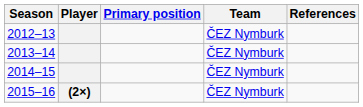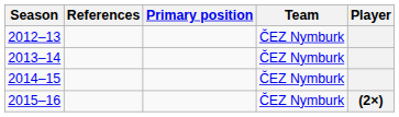 <table class="wikitable plainrowheaders sortable" summary="Season (sortable), Player (sortable), Position (sortable), Team (sortable), and References">
 <tr>
 <th scope="col">Season</th>
-<th scope="col">Player</th>
+<th scope="col" class="unsortable">References</th>
 <th scope="col"><a href='#'>Primary position</a></th>
 <th scope="col">Team</th>
-<th scope="col" class="unsortable">References</th>
+<th scope="col">Player</th>
 </tr>
 <tr>
 <td style="text-align:center;"><a href='#'>2012–13</a></td>
-<th scope="row"></th>
+<td align=center></td>
 <td style="text-align:center;"></td>
 <td><a href='#'>ČEZ Nymburk</a></td>
-<td align=center></td>
+<th scope="row"></th>
 </tr>
 <tr>
 <td style="text-align:center;"><a href='#'>2013–14</a></td>
-<th scope="row"></th>
+<td align=center></td>
 <td style="text-align:center;"></td>
 <td><a href='#'>ČEZ Nymburk</a></td>
-<td align=center></td>
+<th scope="row"></th>
 </tr>
 <tr>
 <td style="text-align:center;"><a href='#'>2014–15</a></td>
-<th scope="row"></th>
+<td align=center></td>
 <td style="text-align:center;"></td>
 <td><a href='#'>ČEZ Nymburk</a></td>
-<td align=center></td>
+<th scope="row"></th>
 </tr>
 <tr>
 <td style="text-align:center;"><a href='#'>2015–16</a></td>
-<th scope="row"> (2×)</th>
+<td align=center></td>
 <td style="text-align:center;"></td>
 <td><a href='#'>ČEZ Nymburk</a></td>
-<td align=center></td>
+<th scope="row"> (2×)</th>
 </tr>
 </table>
